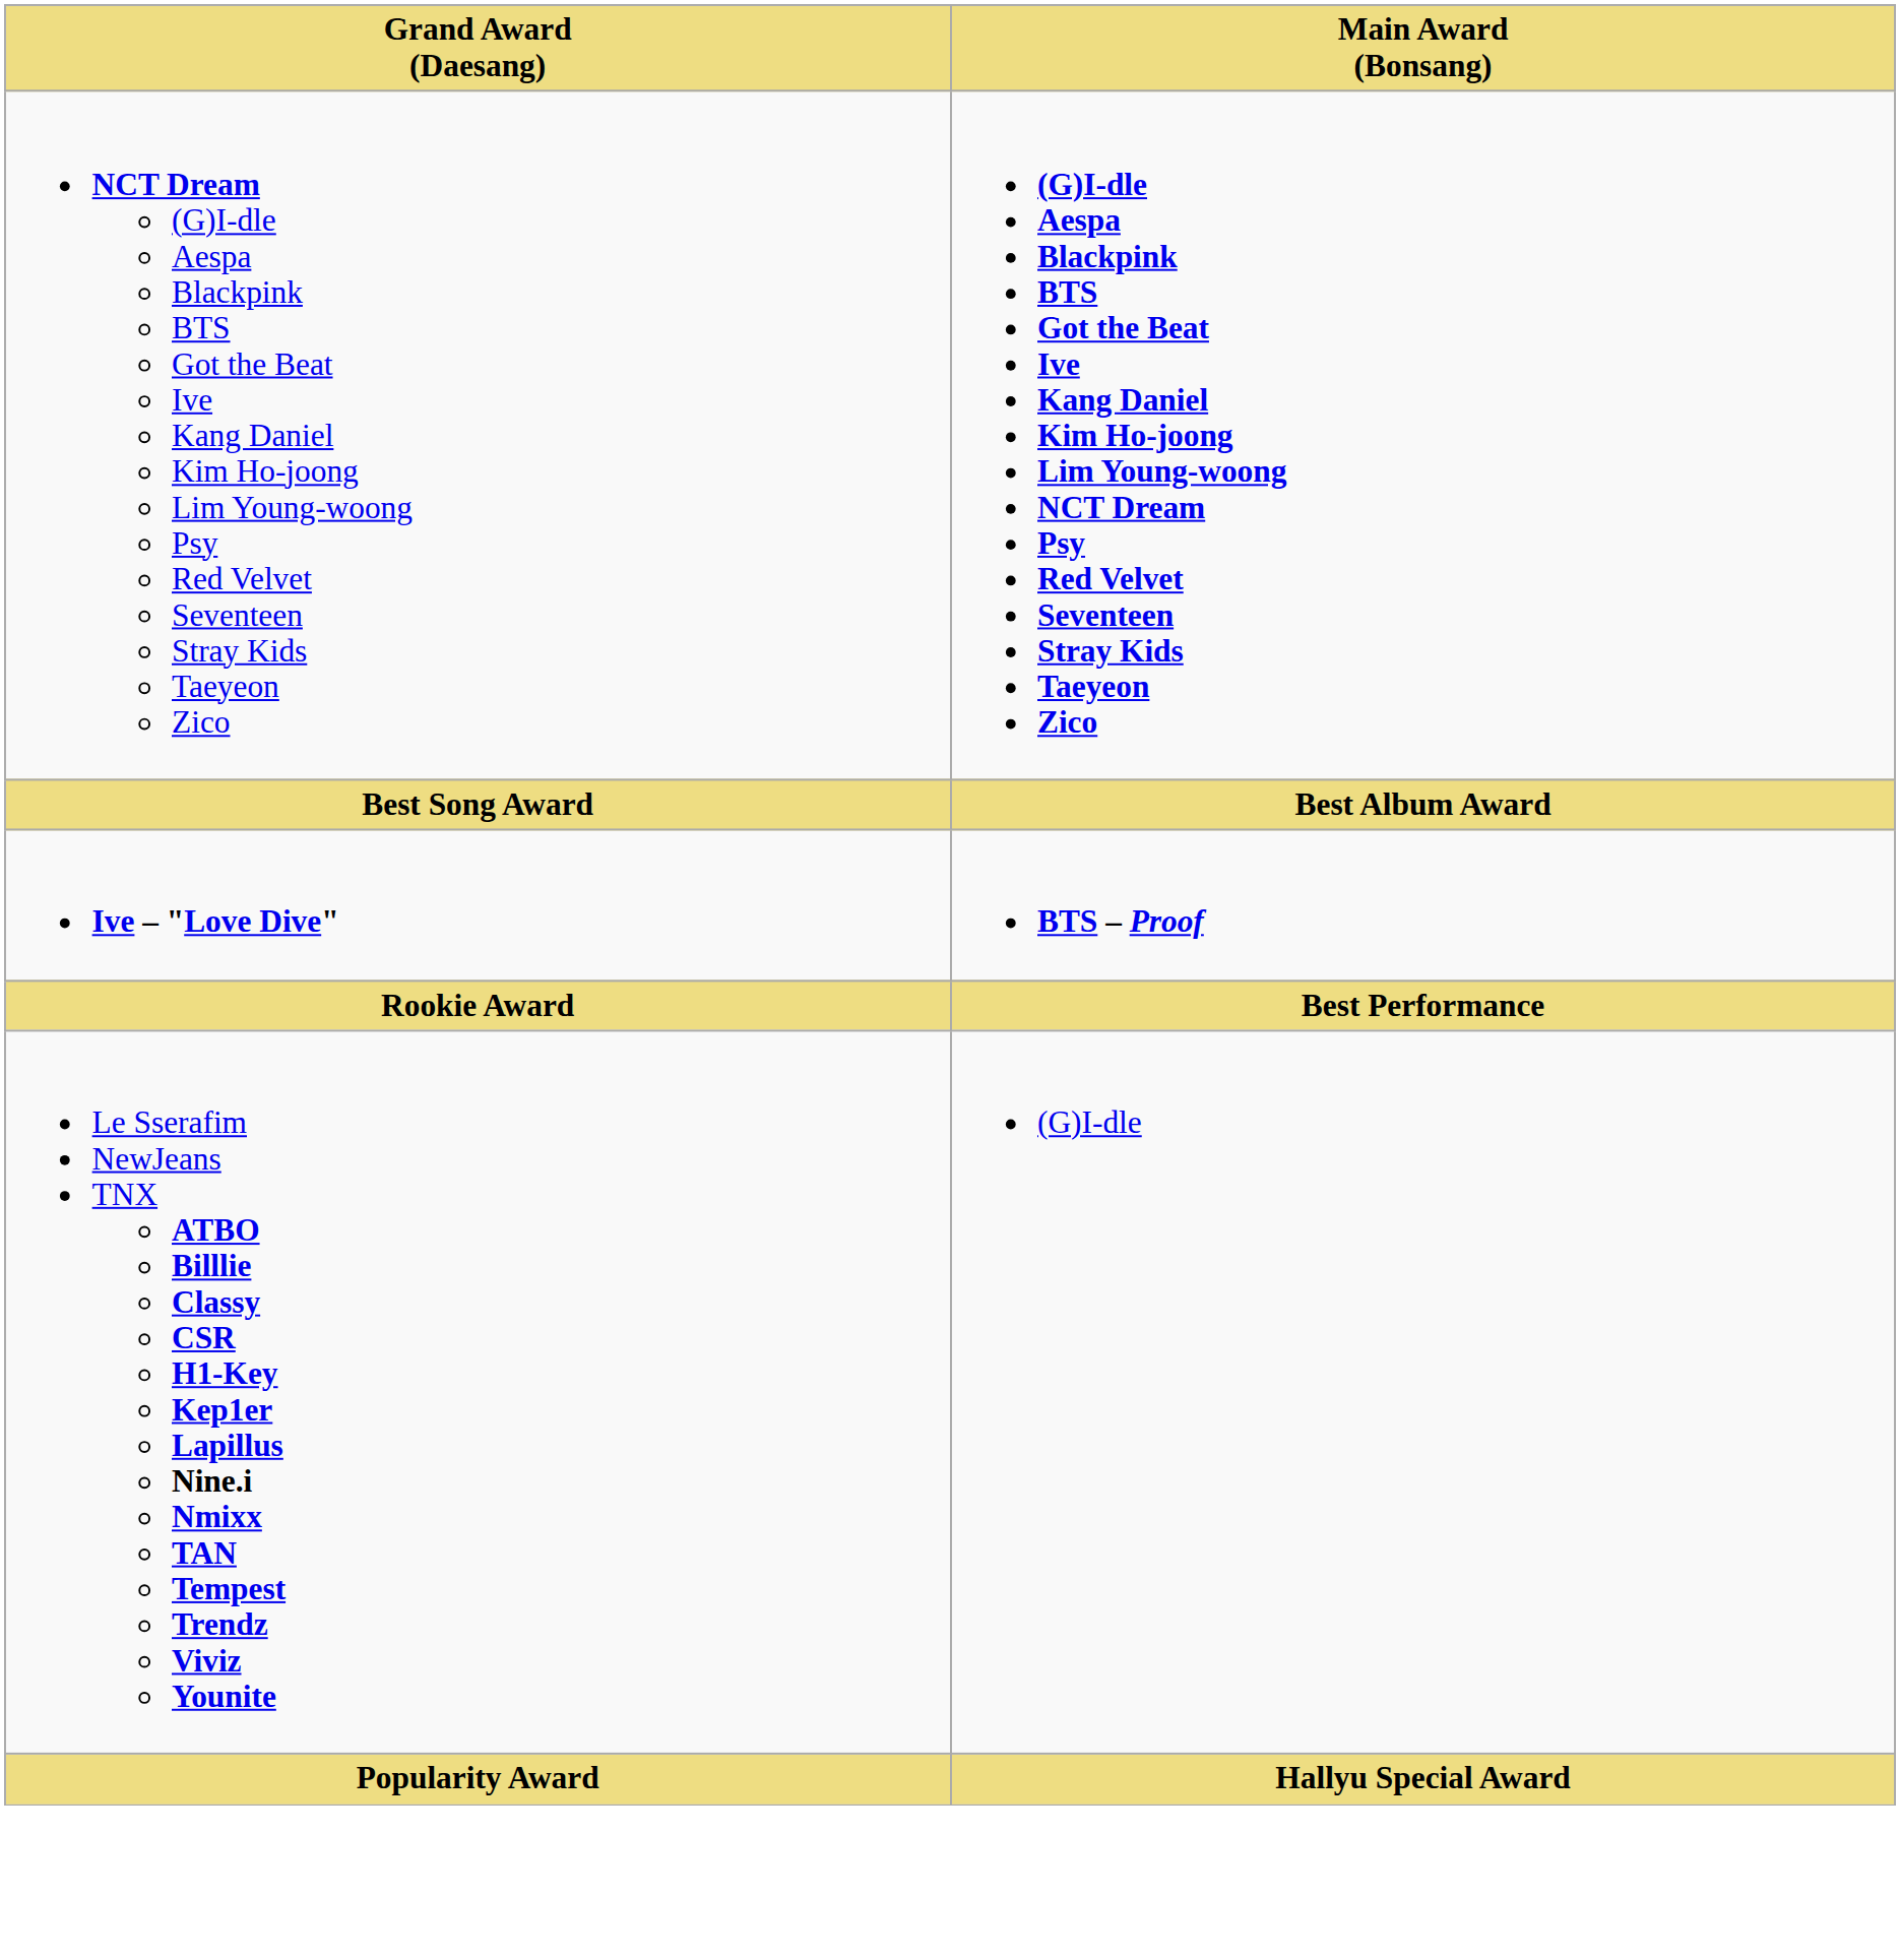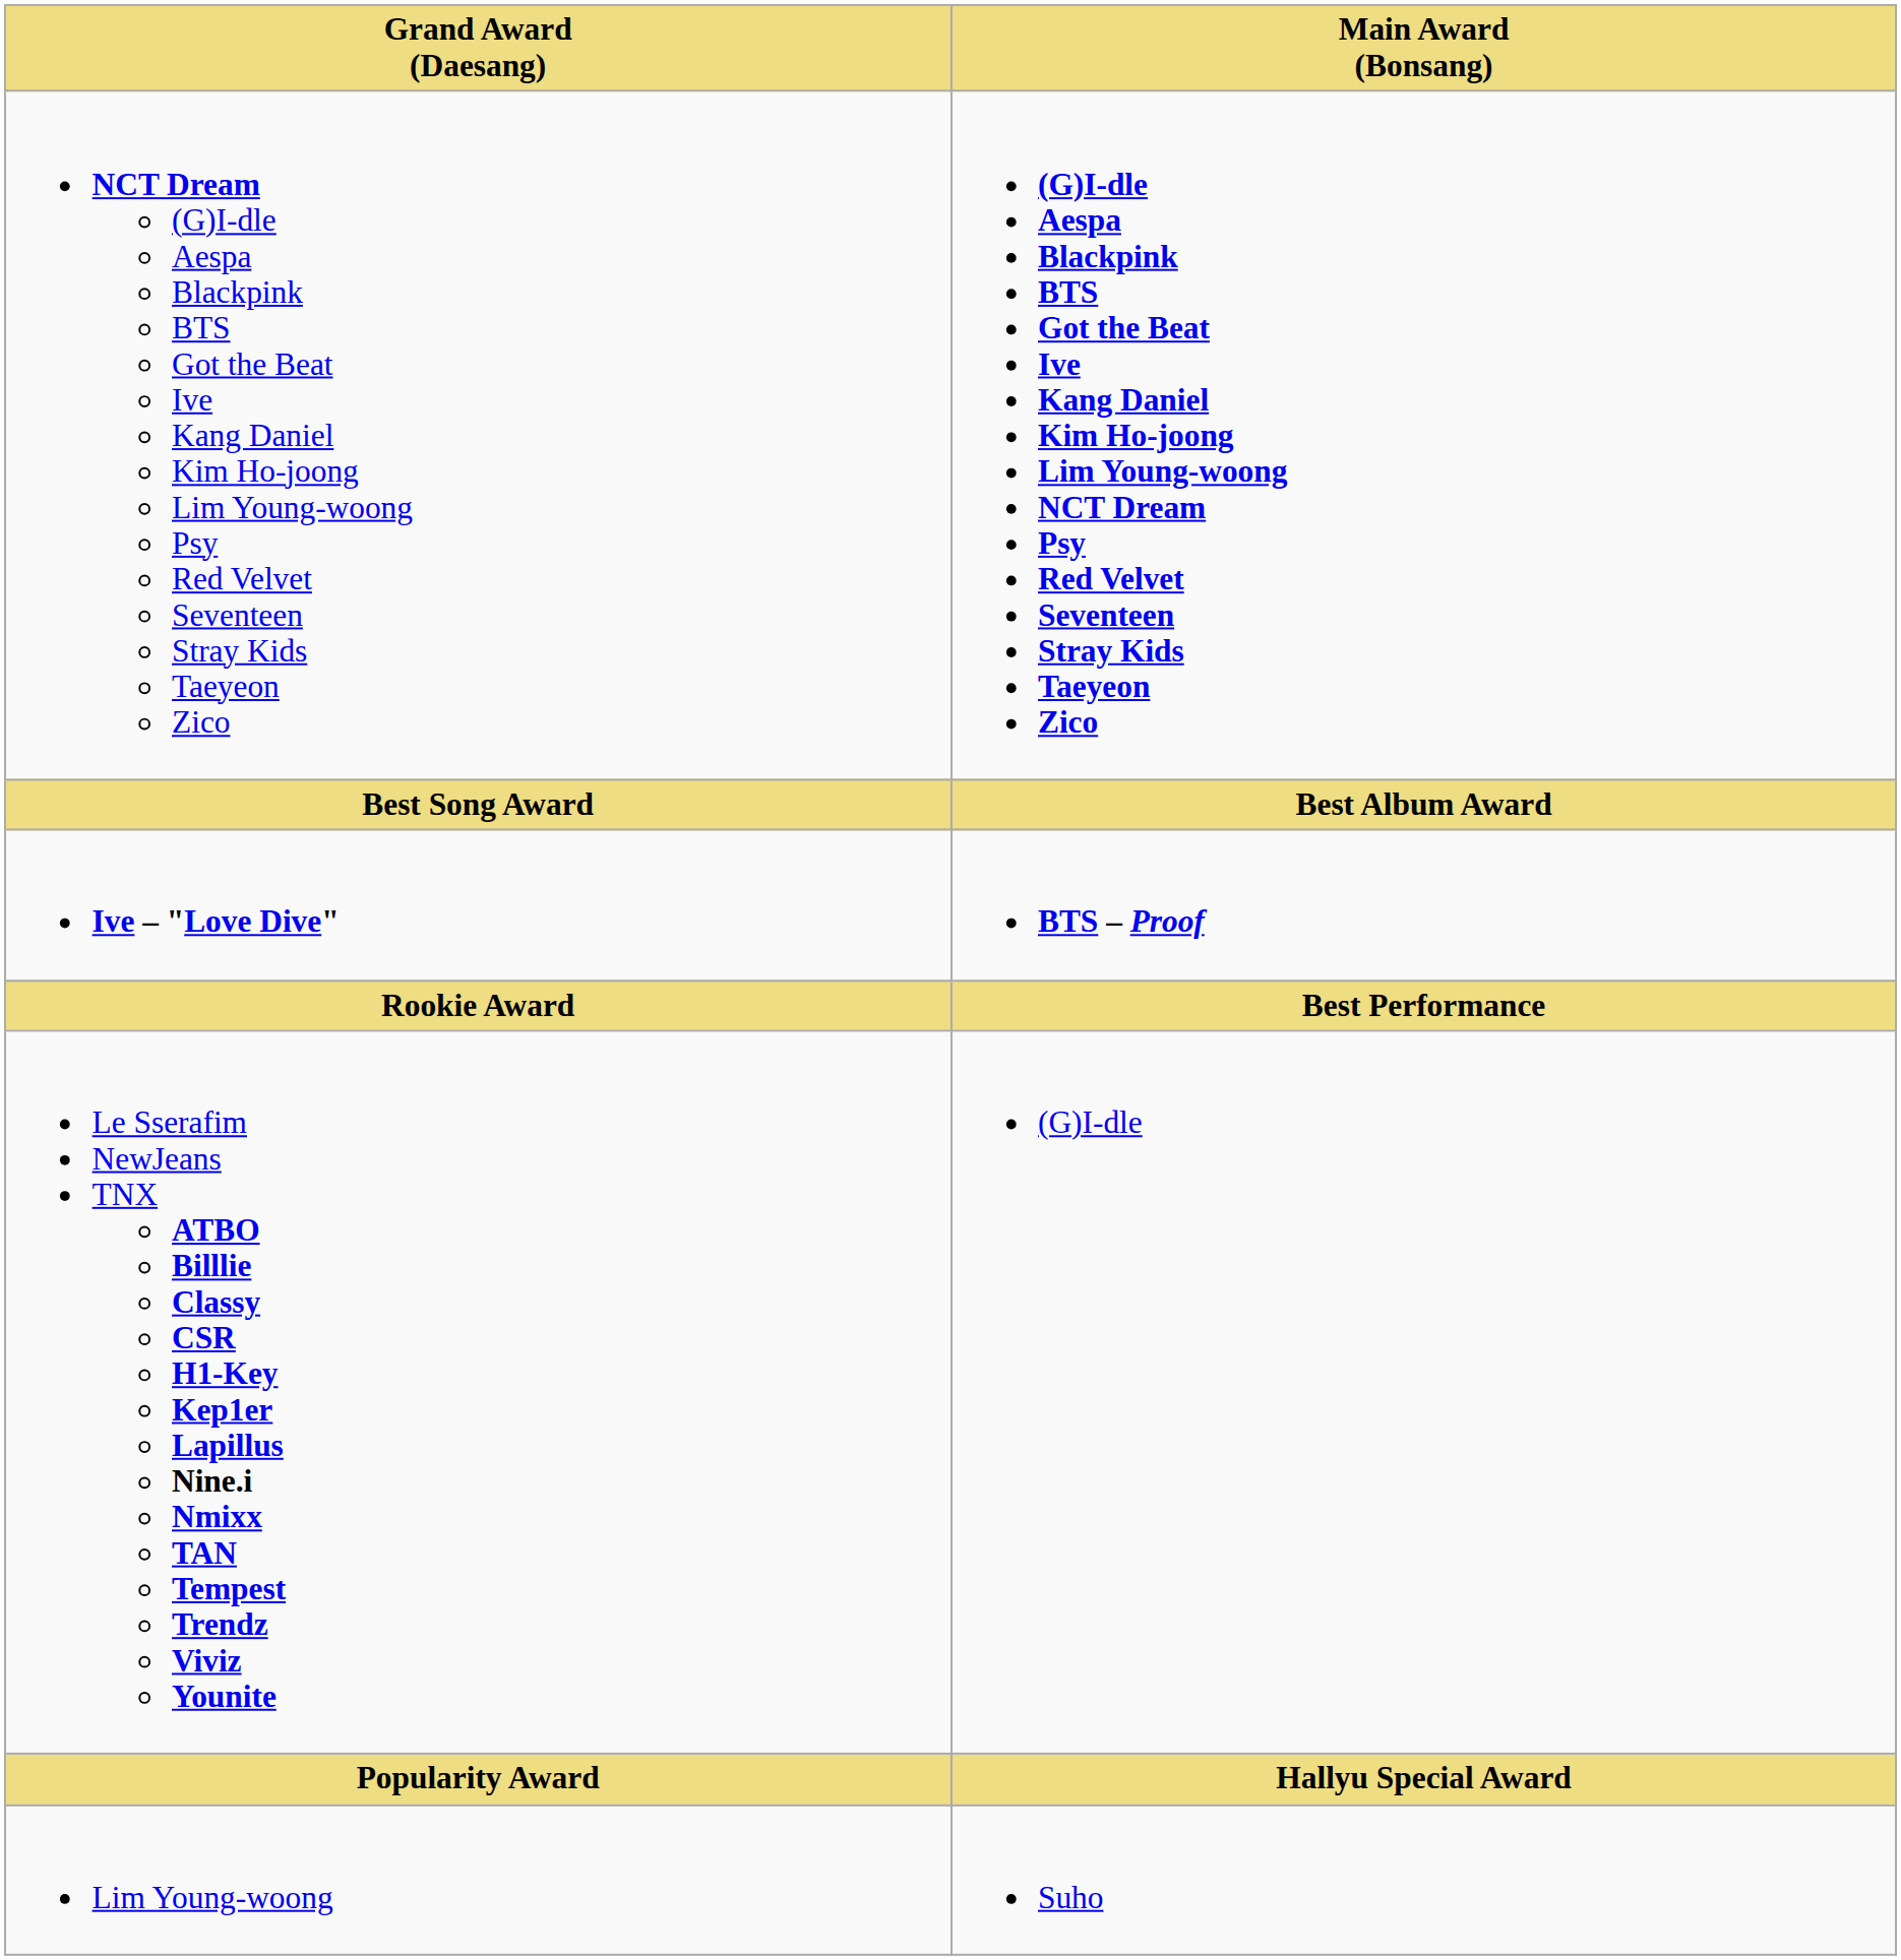 <table class="wikitable" style="width:60%">
 <tr>
 <th scope="col" style="background:#EEDD82; width:30%">Grand Award<br>(Daesang)</th>
 <th scope="col" style="background:#EEDD82; width:30%">Main Award<br>(Bonsang)</th>
 </tr>
 <tr>
 <td style="vertical-align:top"><br><ul><li><strong><a href='#'>NCT Dream</a></strong><ul><li><a href='#'>(G)I-dle</a></li><li><a href='#'>Aespa</a></li><li><a href='#'>Blackpink</a></li><li><a href='#'>BTS</a></li><li><a href='#'>Got the Beat</a></li><li><a href='#'>Ive</a></li><li><a href='#'>Kang Daniel</a></li><li><a href='#'>Kim Ho-joong</a></li><li><a href='#'>Lim Young-woong</a></li><li><a href='#'>Psy</a></li><li><a href='#'>Red Velvet</a></li><li><a href='#'>Seventeen</a></li><li><a href='#'>Stray Kids</a></li><li><a href='#'>Taeyeon</a></li><li><a href='#'>Zico</a></li></ul></li></ul></td>
 <td style="vertical-align:top"><br><ul><li><strong><a href='#'>(G)I-dle</a></strong></li><li><strong><a href='#'>Aespa</a></strong></li><li><strong><a href='#'>Blackpink</a></strong></li><li><strong><a href='#'>BTS</a></strong></li><li><strong><a href='#'>Got the Beat</a></strong></li><li><strong><a href='#'>Ive</a></strong></li><li><strong><a href='#'>Kang Daniel</a></strong></li><li><strong><a href='#'>Kim Ho-joong</a></strong></li><li><strong><a href='#'>Lim Young-woong</a></strong></li><li><strong><a href='#'>NCT Dream</a></strong></li><li><strong><a href='#'>Psy</a></strong></li><li><strong><a href='#'>Red Velvet</a></strong></li><li><strong><a href='#'>Seventeen</a></strong></li><li><strong><a href='#'>Stray Kids</a></strong></li><li><strong><a href='#'>Taeyeon</a></strong></li><li><strong><a href='#'>Zico</a></strong></li></ul></td>
 </tr>
 <tr>
 <th scope="col" style="background:#EEDD82">Best Song Award</th>
 <th scope="col" style="background:#EEDD82">Best Album Award</th>
 </tr>
 <tr>
 <td style="vertical-align:top"><br><ul><li><strong><a href='#'>Ive</a> – "<a href='#'>Love Dive</a>"</strong></li></ul></td>
 <td style="vertical-align:top"><br><ul><li><strong><a href='#'>BTS</a> – <em><a href='#'>Proof</a><strong><em></li></ul></td>
 </tr>
 <tr>
 <th scope="col" style="background:#EEDD82">Rookie Award</th>
 <th scope="col" style="background:#EEDD82">Best Performance</th>
 </tr>
 <tr>
 <td style="vertical-align:top"><br><ul><li></strong><a href='#'>Le Sserafim</a><strong></li><li></strong><a href='#'>NewJeans</a><strong></li><li></strong><a href='#'>TNX</a><strong><ul><li><a href='#'>ATBO</a></li><li><a href='#'>Billlie</a></li><li><a href='#'>Classy</a></li><li><a href='#'>CSR</a></li><li><a href='#'>H1-Key</a></li><li><a href='#'>Kep1er</a></li><li><a href='#'>Lapillus</a></li><li>Nine.i</li><li><a href='#'>Nmixx</a></li><li><a href='#'>TAN</a></li><li><a href='#'>Tempest</a></li><li><a href='#'>Trendz</a></li><li><a href='#'>Viviz</a></li><li><a href='#'>Younite</a></li></ul></li></ul></td>
 <td style="vertical-align:top"><br><ul><li></strong><a href='#'>(G)I-dle</a><strong></li></ul></td>
 </tr>
 <tr>
 <th scope="col" style="background:#EEDD82">Popularity Award</th>
 <th scope="col" style="background:#EEDD82">Hallyu Special Award</th>
 </tr>
+<tr>
+<td style="vertical-align:top"><br><ul><li></strong><a href='#'>Lim Young-woong</a><strong></li></ul></td>
+<td style="vertical-align:top"><br><ul><li></strong><a href='#'>Suho</a><strong></li></ul></td>
+</tr>
 </table>
